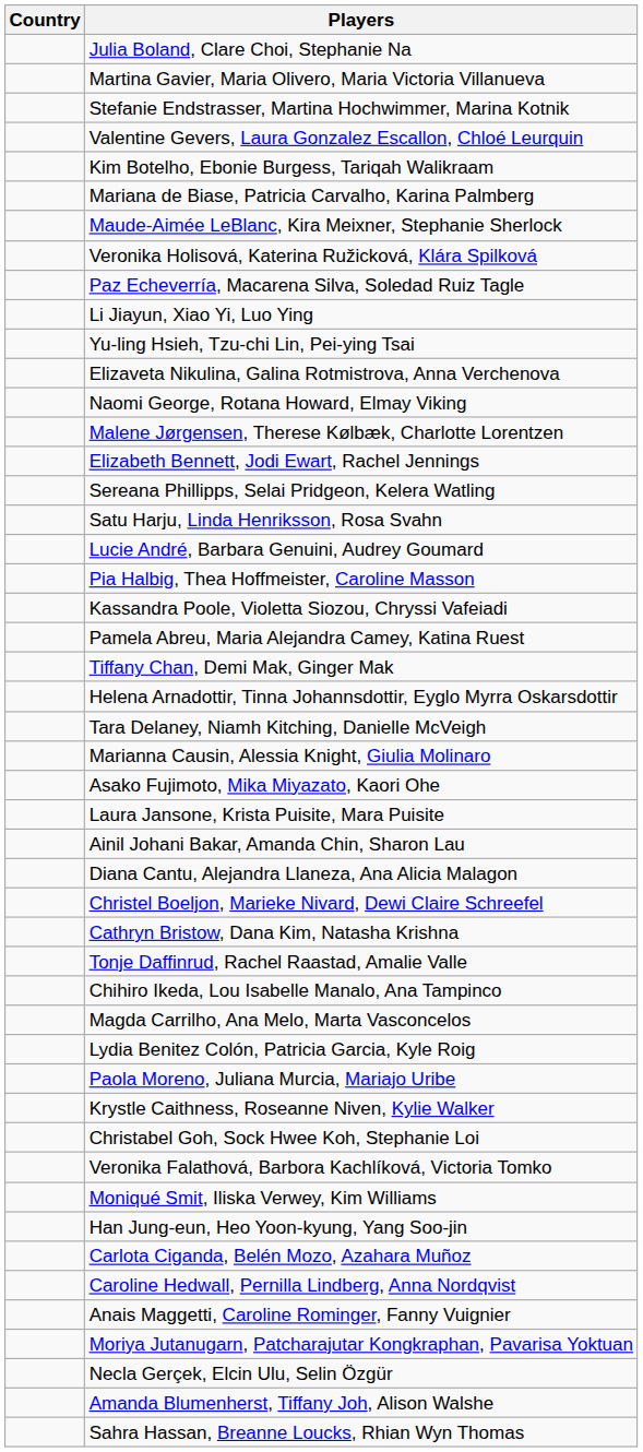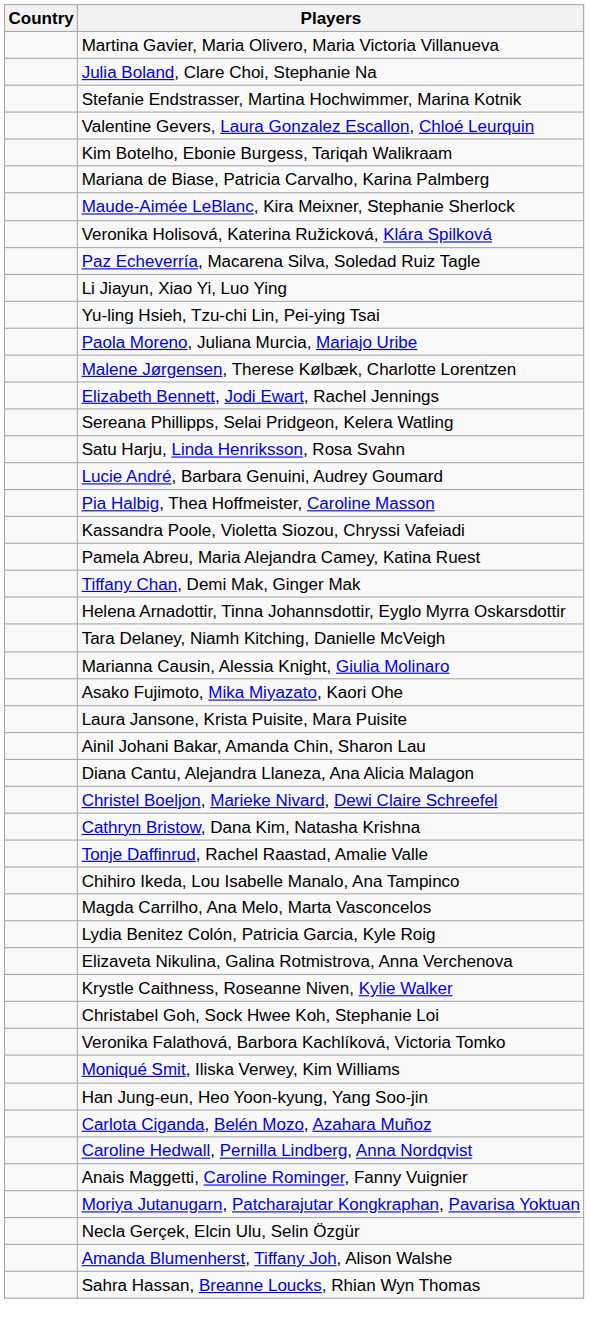 <table class="wikitable" style="font-size:95%;">
 <tr>
 <th>Country</th>
 <th>Players</th>
 </tr>
 <tr>
 <td></td>
-<td><a href='#'>Julia Boland</a>, Clare Choi, Stephanie Na</td>
+<td>Martina Gavier, Maria Olivero, Maria Victoria Villanueva</td>
 </tr>
 <tr>
 <td></td>
-<td>Martina Gavier, Maria Olivero, Maria Victoria Villanueva</td>
+<td><a href='#'>Julia Boland</a>, Clare Choi, Stephanie Na</td>
 </tr>
 <tr>
 <td></td>
 <td>Stefanie Endstrasser, Martina Hochwimmer, Marina Kotnik</td>
 </tr>
 <tr>
 <td></td>
 <td>Valentine Gevers, <a href='#'>Laura Gonzalez Escallon</a>, <a href='#'>Chloé Leurquin</a></td>
 </tr>
 <tr>
 <td></td>
 <td>Kim Botelho, Ebonie Burgess, Tariqah Walikraam</td>
 </tr>
 <tr>
 <td></td>
 <td>Mariana de Biase, Patricia Carvalho, Karina Palmberg</td>
 </tr>
 <tr>
 <td></td>
 <td><a href='#'>Maude-Aimée LeBlanc</a>, Kira Meixner, Stephanie Sherlock</td>
 </tr>
 <tr>
 <td></td>
 <td>Veronika Holisová, Katerina Ružicková, <a href='#'>Klára Spilková</a></td>
 </tr>
 <tr>
 <td></td>
 <td><a href='#'>Paz Echeverría</a>, Macarena Silva, Soledad Ruiz Tagle</td>
 </tr>
 <tr>
 <td></td>
 <td>Li Jiayun, Xiao Yi, Luo Ying</td>
 </tr>
 <tr>
 <td></td>
 <td>Yu-ling Hsieh, Tzu-chi Lin, Pei-ying Tsai</td>
 </tr>
 <tr>
 <td></td>
-<td>Elizaveta Nikulina, Galina Rotmistrova, Anna Verchenova</td>
-</tr>
-<tr>
-<td></td>
-<td>Naomi George, Rotana Howard, Elmay Viking</td>
+<td><a href='#'>Paola Moreno</a>, Juliana Murcia, <a href='#'>Mariajo Uribe</a></td>
 </tr>
 <tr>
 <td></td>
 <td><a href='#'>Malene Jørgensen</a>, Therese Kølbæk, Charlotte Lorentzen</td>
 </tr>
 <tr>
 <td></td>
 <td><a href='#'>Elizabeth Bennett</a>, <a href='#'>Jodi Ewart</a>, Rachel Jennings</td>
 </tr>
 <tr>
 <td></td>
 <td>Sereana Phillipps, Selai Pridgeon, Kelera Watling</td>
 </tr>
 <tr>
 <td></td>
 <td>Satu Harju, <a href='#'>Linda Henriksson</a>, Rosa Svahn</td>
 </tr>
 <tr>
 <td></td>
 <td><a href='#'>Lucie André</a>, Barbara Genuini, Audrey Goumard</td>
 </tr>
 <tr>
 <td></td>
 <td><a href='#'>Pia Halbig</a>, Thea Hoffmeister, <a href='#'>Caroline Masson</a></td>
 </tr>
 <tr>
 <td></td>
 <td>Kassandra Poole, Violetta Siozou, Chryssi Vafeiadi</td>
 </tr>
 <tr>
 <td></td>
 <td>Pamela Abreu, Maria Alejandra Camey, Katina Ruest</td>
 </tr>
 <tr>
 <td></td>
 <td><a href='#'>Tiffany Chan</a>, Demi Mak, Ginger Mak</td>
 </tr>
 <tr>
 <td></td>
 <td>Helena Arnadottir, Tinna Johannsdottir, Eyglo Myrra Oskarsdottir</td>
 </tr>
 <tr>
 <td></td>
 <td>Tara Delaney, Niamh Kitching, Danielle McVeigh</td>
 </tr>
 <tr>
 <td></td>
 <td>Marianna Causin, Alessia Knight, <a href='#'>Giulia Molinaro</a></td>
 </tr>
 <tr>
 <td></td>
 <td>Asako Fujimoto, <a href='#'>Mika Miyazato</a>, Kaori Ohe</td>
 </tr>
 <tr>
 <td></td>
 <td>Laura Jansone, Krista Puisite, Mara Puisite</td>
 </tr>
 <tr>
 <td></td>
 <td>Ainil Johani Bakar, Amanda Chin, Sharon Lau</td>
 </tr>
 <tr>
 <td></td>
 <td>Diana Cantu, Alejandra Llaneza, Ana Alicia Malagon</td>
 </tr>
 <tr>
 <td></td>
 <td><a href='#'>Christel Boeljon</a>, <a href='#'>Marieke Nivard</a>, <a href='#'>Dewi Claire Schreefel</a></td>
 </tr>
 <tr>
 <td></td>
 <td><a href='#'>Cathryn Bristow</a>, Dana Kim, Natasha Krishna</td>
 </tr>
 <tr>
 <td></td>
 <td><a href='#'>Tonje Daffinrud</a>, Rachel Raastad, Amalie Valle</td>
 </tr>
 <tr>
 <td></td>
 <td>Chihiro Ikeda, Lou Isabelle Manalo, Ana Tampinco</td>
 </tr>
 <tr>
 <td></td>
 <td>Magda Carrilho, Ana Melo, Marta Vasconcelos</td>
 </tr>
 <tr>
 <td></td>
 <td>Lydia Benitez Colón, Patricia Garcia, Kyle Roig</td>
 </tr>
 <tr>
 <td></td>
-<td><a href='#'>Paola Moreno</a>, Juliana Murcia, <a href='#'>Mariajo Uribe</a></td>
+<td>Elizaveta Nikulina, Galina Rotmistrova, Anna Verchenova</td>
 </tr>
 <tr>
 <td></td>
 <td>Krystle Caithness, Roseanne Niven, <a href='#'>Kylie Walker</a></td>
 </tr>
 <tr>
 <td></td>
 <td>Christabel Goh, Sock Hwee Koh, Stephanie Loi</td>
 </tr>
 <tr>
 <td></td>
 <td>Veronika Falathová, Barbora Kachlíková, Victoria Tomko</td>
 </tr>
 <tr>
 <td></td>
 <td><a href='#'>Moniqué Smit</a>, Iliska Verwey, Kim Williams</td>
 </tr>
 <tr>
 <td></td>
 <td>Han Jung-eun, Heo Yoon-kyung, Yang Soo-jin</td>
 </tr>
 <tr>
 <td></td>
 <td><a href='#'>Carlota Ciganda</a>, <a href='#'>Belén Mozo</a>, <a href='#'>Azahara Muñoz</a></td>
 </tr>
 <tr>
 <td></td>
 <td><a href='#'>Caroline Hedwall</a>, <a href='#'>Pernilla Lindberg</a>, <a href='#'>Anna Nordqvist</a></td>
 </tr>
 <tr>
 <td></td>
 <td>Anais Maggetti, <a href='#'>Caroline Rominger</a>, Fanny Vuignier</td>
 </tr>
 <tr>
 <td></td>
 <td><a href='#'>Moriya Jutanugarn</a>, <a href='#'>Patcharajutar Kongkraphan</a>, <a href='#'>Pavarisa Yoktuan</a></td>
 </tr>
 <tr>
 <td></td>
 <td>Necla Gerçek, Elcin Ulu, Selin Özgür</td>
 </tr>
 <tr>
 <td></td>
 <td><a href='#'>Amanda Blumenherst</a>, <a href='#'>Tiffany Joh</a>, Alison Walshe</td>
 </tr>
 <tr>
 <td></td>
 <td>Sahra Hassan, <a href='#'>Breanne Loucks</a>, Rhian Wyn Thomas</td>
 </tr>
 </table>
